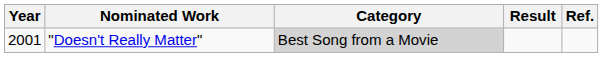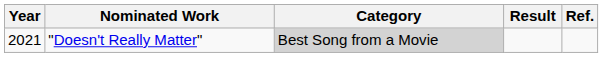 <table class="wikitable" width="50%">
 <tr>
 <th width="5%">Year</th>
 <th width="40%">Nominated Work</th>
 <th width="40%">Category</th>
 <th width="10%">Result</th>
 <th width="5%">Ref.</th>
 </tr>
 <tr>
-<td>2001</td>
+<td>2021</td>
 <td>"<a href='#'>Doesn't Really Matter</a>"</td>
 <td style="background: lightgrey;">Best Song from a Movie</td>
 <td></td>
 <td></td>
 </tr>
 </table>
